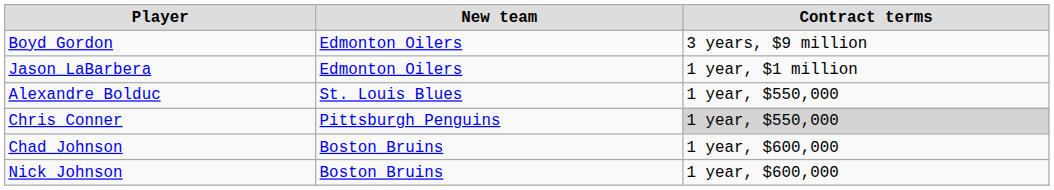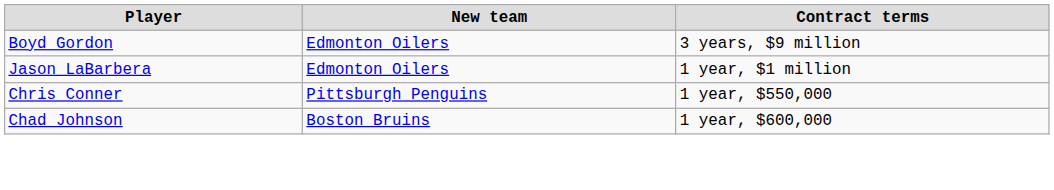 <table class="wikitable" width=97%>
 <tr align="center" bgcolor="#dddddd">
 <td><strong>Player</strong></td>
 <td><strong>New team</strong></td>
 <td><strong>Contract terms</strong></td>
 </tr>
 <tr>
 <td><a href='#'>Boyd Gordon</a></td>
 <td><a href='#'>Edmonton Oilers</a></td>
 <td>3 years, $9 million</td>
 </tr>
 <tr>
 <td><a href='#'>Jason LaBarbera</a></td>
 <td><a href='#'>Edmonton Oilers</a></td>
 <td>1 year, $1 million</td>
 </tr>
 <tr>
-<td><a href='#'>Alexandre Bolduc</a></td>
-<td><a href='#'>St. Louis Blues</a></td>
-<td>1 year, $550,000</td>
-</tr>
-<tr>
 <td><a href='#'>Chris Conner</a></td>
 <td><a href='#'>Pittsburgh Penguins</a></td>
-<td style="background: lightgrey;">1 year, $550,000</td>
+<td>1 year, $550,000</td>
 </tr>
 <tr>
 <td><a href='#'>Chad Johnson</a></td>
 <td><a href='#'>Boston Bruins</a></td>
 <td>1 year, $600,000</td>
 </tr>
-<tr>
-<td><a href='#'>Nick Johnson</a></td>
-<td><a href='#'>Boston Bruins</a></td>
-<td>1 year, $600,000</td>
-</tr>
 </table>
